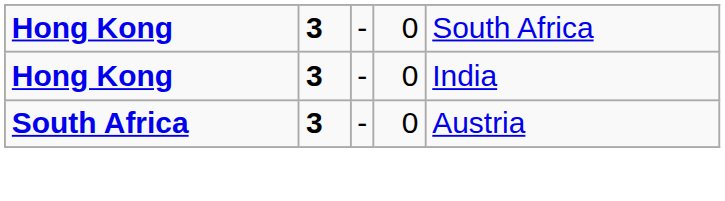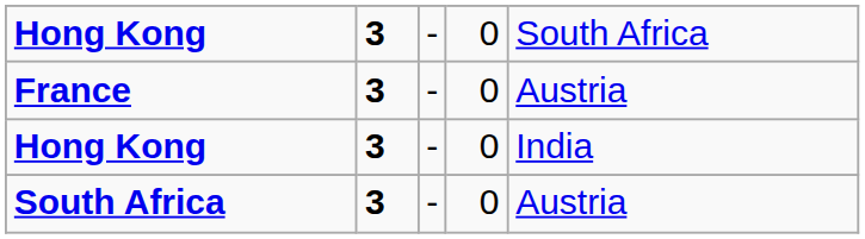 <table class="wikitable">
 <tr>
 <td width=150> <strong><a href='#'>Hong Kong</a></strong></td>
 <td style="width:20px; text-align:left;"><strong>3</strong></td>
 <td>-</td>
 <td style="width:20px; text-align:right;">0</td>
 <td width=150> <a href='#'>South Africa</a></td>
+</tr>
+<tr>
+<td> <strong><a href='#'>France</a></strong></td>
+<td style="text-align:left;"><strong>3</strong></td>
+<td>-</td>
+<td style="text-align:right;">0</td>
+<td> <a href='#'>Austria</a></td>
 </tr>
 <tr>
 <td width=150> <strong><a href='#'>Hong Kong</a></strong></td>
 <td style="width:20px; text-align:left;"><strong>3</strong></td>
 <td>-</td>
 <td style="width:20px; text-align:right;">0</td>
 <td width=150> <a href='#'>India</a></td>
 </tr>
 <tr>
 <td> <strong><a href='#'>South Africa</a></strong></td>
 <td style="text-align:left;"><strong>3</strong></td>
 <td>-</td>
 <td style="text-align:right;">0</td>
 <td> <a href='#'>Austria</a></td>
 </tr>
 </table>
